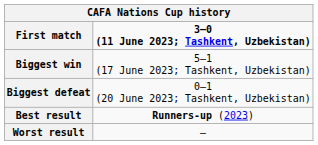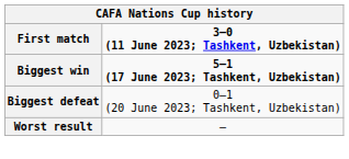 <table class="wikitable collapsible collapsed" style="text-align: center;font-size:90%;">
 <tr>
 <th colspan=2>CAFA Nations Cup history</th>
 </tr>
 <tr>
 <th>First match</th>
 <td><strong> 3–0 <br>(11 June 2023; <a href='#'>Tashkent</a>, Uzbekistan)</strong></td>
 </tr>
 <tr>
 <th>Biggest win</th>
-<td> 5–1 <br>(17 June 2023; Tashkent, Uzbekistan)</td>
+<td><strong> 5–1 <br>(17 June 2023; Tashkent, Uzbekistan)</strong></td>
 </tr>
 <tr>
 <th>Biggest defeat</th>
 <td> 0–1 <br>(20 June 2023; Tashkent, Uzbekistan)</td>
 </tr>
 <tr>
-<th>Best result</th>
-<td><strong>Runners-up</strong> (<a href='#'>2023</a>)</td>
-</tr>
-<tr>
 <th>Worst result</th>
 <td>—</td>
 </tr>
 </table>
